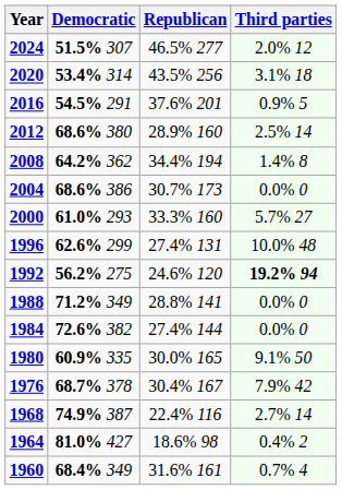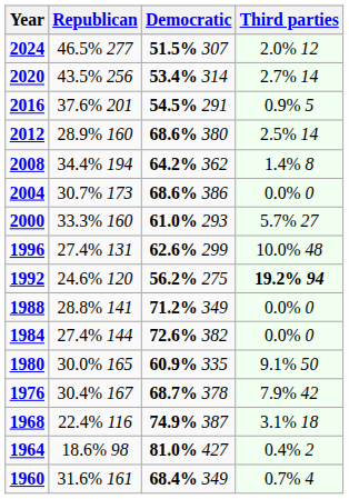 <table class="wikitable" style="float:right; font-size:95%;">
 <tr bgcolor=lightgrey>
 <th>Year</th>
+<th><a href='#'>Republican</a></th>
 <th><a href='#'>Democratic</a></th>
-<th><a href='#'>Republican</a></th>
 <th><a href='#'>Third parties</a></th>
 </tr>
 <tr>
 <td style="text-align:center;" ><strong><a href='#'>2024</a></strong></td>
+<td style="text-align:center;" >46.5% <em>277</em></td>
 <td style="text-align:center;" ><strong>51.5%</strong> <em>307</em></td>
-<td style="text-align:center;" >46.5% <em>277</em></td>
 <td style="text-align:center; background:honeyDew;">2.0% <em>12</em></td>
 </tr>
 <tr>
 <td style="text-align:center;" ><strong><a href='#'>2020</a></strong></td>
+<td style="text-align:center;" >43.5% <em>256</em></td>
 <td style="text-align:center;" ><strong>53.4%</strong> <em>314</em></td>
-<td style="text-align:center;" >43.5% <em>256</em></td>
-<td style="text-align:center; background:honeyDew;">3.1% <em>18</em></td>
+<td style="text-align:center; background:honeyDew;">2.7% <em>14</em></td>
 </tr>
 <tr>
 <td style="text-align:center;" ><strong><a href='#'>2016</a></strong></td>
+<td style="text-align:center;" >37.6% <em>201</em></td>
 <td style="text-align:center;" ><strong>54.5%</strong> <em>291</em></td>
-<td style="text-align:center;" >37.6% <em>201</em></td>
 <td style="text-align:center; background:honeyDew;">0.9% <em>5</em></td>
 </tr>
 <tr>
 <td style="text-align:center;" ><strong><a href='#'>2012</a></strong></td>
+<td style="text-align:center;" >28.9% <em>160</em></td>
 <td style="text-align:center;" ><strong>68.6%</strong> <em>380</em></td>
-<td style="text-align:center;" >28.9% <em>160</em></td>
 <td style="text-align:center; background:honeyDew;">2.5% <em>14</em></td>
 </tr>
 <tr>
 <td style="text-align:center;" ><strong><a href='#'>2008</a></strong></td>
+<td style="text-align:center;" >34.4% <em>194</em></td>
 <td style="text-align:center;" ><strong>64.2%</strong> <em>362</em></td>
-<td style="text-align:center;" >34.4% <em>194</em></td>
 <td style="text-align:center; background:honeyDew;">1.4% <em>8</em></td>
 </tr>
 <tr>
 <td style="text-align:center;" ><strong><a href='#'>2004</a></strong></td>
+<td style="text-align:center;" >30.7% <em>173</em></td>
 <td style="text-align:center;" ><strong>68.6%</strong> <em>386</em></td>
-<td style="text-align:center;" >30.7% <em>173</em></td>
 <td style="text-align:center; background:honeyDew;">0.0% <em>0</em></td>
 </tr>
 <tr>
 <td style="text-align:center;" ><strong><a href='#'>2000</a></strong></td>
+<td style="text-align:center;" >33.3% <em>160</em></td>
 <td style="text-align:center;" ><strong>61.0%</strong> <em>293</em></td>
-<td style="text-align:center;" >33.3% <em>160</em></td>
 <td style="text-align:center; background:honeyDew;">5.7% <em>27</em></td>
 </tr>
 <tr>
 <td style="text-align:center;" ><strong><a href='#'>1996</a></strong></td>
+<td style="text-align:center;" >27.4% <em>131</em></td>
 <td style="text-align:center;" ><strong>62.6%</strong> <em>299</em></td>
-<td style="text-align:center;" >27.4% <em>131</em></td>
 <td style="text-align:center; background:honeyDew;">10.0% <em>48</em></td>
 </tr>
 <tr>
 <td style="text-align:center;" ><strong><a href='#'>1992</a></strong></td>
+<td style="text-align:center;" >24.6% <em>120</em></td>
 <td style="text-align:center;" ><strong>56.2%</strong> <em>275</em></td>
-<td style="text-align:center;" >24.6% <em>120</em></td>
 <td style="text-align:center; background:honeyDew;"><strong>19.2% <em>94</em></strong></td>
 </tr>
 <tr>
 <td style="text-align:center;" ><strong><a href='#'>1988</a></strong></td>
+<td style="text-align:center;" >28.8% <em>141</em></td>
 <td style="text-align:center;" ><strong>71.2%</strong> <em>349</em></td>
-<td style="text-align:center;" >28.8% <em>141</em></td>
 <td style="text-align:center; background:honeyDew;">0.0% <em>0</em></td>
 </tr>
 <tr>
 <td style="text-align:center;" ><strong><a href='#'>1984</a></strong></td>
+<td style="text-align:center;" >27.4% <em>144</em></td>
 <td style="text-align:center;" ><strong>72.6%</strong> <em>382</em></td>
-<td style="text-align:center;" >27.4% <em>144</em></td>
 <td style="text-align:center; background:honeyDew;">0.0% <em>0</em></td>
 </tr>
 <tr>
 <td style="text-align:center;" ><strong><a href='#'>1980</a></strong></td>
+<td style="text-align:center;" >30.0% <em>165</em></td>
 <td style="text-align:center;" ><strong>60.9%</strong> <em>335</em></td>
-<td style="text-align:center;" >30.0% <em>165</em></td>
 <td style="text-align:center; background:honeyDew;">9.1% <em>50</em></td>
 </tr>
 <tr>
 <td style="text-align:center;" ><strong><a href='#'>1976</a></strong></td>
+<td style="text-align:center;" >30.4% <em>167</em></td>
 <td style="text-align:center;" ><strong>68.7%</strong> <em>378</em></td>
-<td style="text-align:center;" >30.4% <em>167</em></td>
 <td style="text-align:center; background:honeyDew;">7.9% <em>42</em></td>
 </tr>
 <tr>
 <td style="text-align:center;" ><strong><a href='#'>1968</a></strong></td>
+<td style="text-align:center;" >22.4% <em>116</em></td>
 <td style="text-align:center;" ><strong>74.9%</strong> <em>387</em></td>
-<td style="text-align:center;" >22.4% <em>116</em></td>
-<td style="text-align:center; background:honeyDew;">2.7% <em>14</em></td>
+<td style="text-align:center; background:honeyDew;">3.1% <em>18</em></td>
 </tr>
 <tr>
 <td style="text-align:center;" ><strong><a href='#'>1964</a></strong></td>
+<td style="text-align:center;" >18.6% <em>98</em></td>
 <td style="text-align:center;" ><strong>81.0%</strong> <em>427</em></td>
-<td style="text-align:center;" >18.6% <em>98</em></td>
 <td style="text-align:center; background:honeyDew;">0.4% <em>2</em></td>
 </tr>
 <tr>
 <td style="text-align:center;" ><strong><a href='#'>1960</a></strong></td>
+<td style="text-align:center;" >31.6% <em>161</em></td>
 <td style="text-align:center;" ><strong>68.4%</strong> <em>349</em></td>
-<td style="text-align:center;" >31.6% <em>161</em></td>
 <td style="text-align:center; background:honeyDew;">0.7% <em>4</em></td>
 </tr>
 </table>
